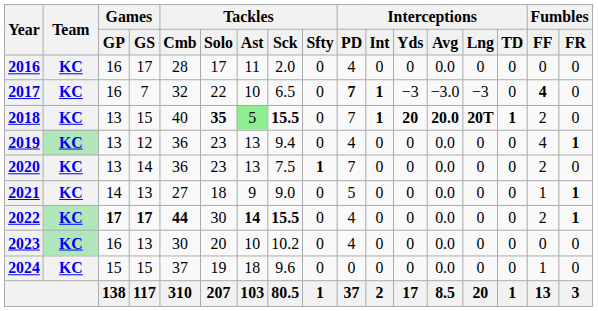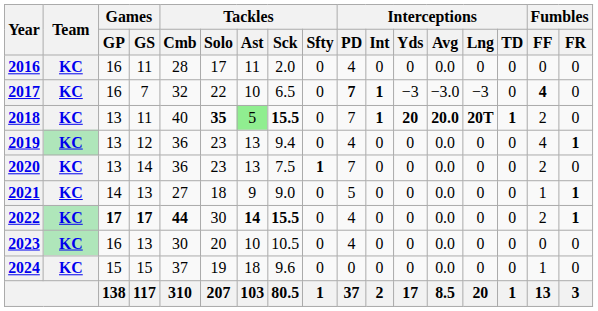 <table class="wikitable" style="text-align:center;">
 <tr>
 <th rowspan="2">Year</th>
 <th rowspan="2">Team</th>
 <th colspan="2">Games</th>
 <th colspan="5">Tackles</th>
 <th colspan="6">Interceptions</th>
 <th colspan="2">Fumbles</th>
 </tr>
 <tr>
 <th>GP</th>
 <th>GS</th>
 <th>Cmb</th>
 <th>Solo</th>
 <th>Ast</th>
 <th>Sck</th>
 <th>Sfty</th>
 <th>PD</th>
 <th>Int</th>
 <th>Yds</th>
 <th>Avg</th>
 <th>Lng</th>
 <th>TD</th>
 <th>FF</th>
 <th>FR</th>
 </tr>
 <tr>
 <th><a href='#'>2016</a></th>
 <th><a href='#'>KC</a></th>
 <td>16</td>
-<td>17</td>
+<td>11</td>
 <td>28</td>
 <td>17</td>
 <td>11</td>
 <td>2.0</td>
 <td>0</td>
 <td>4</td>
 <td>0</td>
 <td>0</td>
 <td>0.0</td>
 <td>0</td>
 <td>0</td>
 <td>0</td>
 <td>0</td>
 </tr>
 <tr>
 <th><a href='#'>2017</a></th>
 <th><a href='#'>KC</a></th>
 <td>16</td>
 <td>7</td>
 <td>32</td>
 <td>22</td>
 <td>10</td>
 <td>6.5</td>
 <td>0</td>
 <td><strong>7</strong></td>
 <td><strong>1</strong></td>
 <td>−3</td>
 <td>−3.0</td>
 <td>−3</td>
 <td>0</td>
 <td><strong>4</strong></td>
 <td>0</td>
 </tr>
 <tr>
 <th><a href='#'>2018</a></th>
 <th><a href='#'>KC</a></th>
 <td>13</td>
-<td>15</td>
+<td>11</td>
 <td>40</td>
 <td><strong>35</strong></td>
 <td style="background: lightgreen;">5</td>
 <td><strong>15.5</strong></td>
 <td>0</td>
 <td>7</td>
 <td><strong>1</strong></td>
 <td><strong>20</strong></td>
 <td><strong>20.0</strong></td>
 <td><strong>20T</strong></td>
 <td><strong>1</strong></td>
 <td>2</td>
 <td>0</td>
 </tr>
 <tr>
 <th><a href='#'>2019</a></th>
 <th style="background:#afe6ba; width:3em;"><a href='#'>KC</a></th>
 <td>13</td>
 <td>12</td>
 <td>36</td>
 <td>23</td>
 <td>13</td>
 <td>9.4</td>
 <td>0</td>
 <td>4</td>
 <td>0</td>
 <td>0</td>
 <td>0.0</td>
 <td>0</td>
 <td>0</td>
 <td>4</td>
 <td><strong>1</strong></td>
 </tr>
 <tr>
 <th><a href='#'>2020</a></th>
 <th><a href='#'>KC</a></th>
 <td>13</td>
 <td>14</td>
 <td>36</td>
 <td>23</td>
 <td>13</td>
 <td>7.5</td>
 <td><strong>1</strong></td>
 <td>7</td>
 <td>0</td>
 <td>0</td>
 <td>0.0</td>
 <td>0</td>
 <td>0</td>
 <td>2</td>
 <td>0</td>
 </tr>
 <tr>
 <th><a href='#'>2021</a></th>
 <th><a href='#'>KC</a></th>
 <td>14</td>
 <td>13</td>
 <td>27</td>
 <td>18</td>
 <td>9</td>
 <td>9.0</td>
 <td>0</td>
 <td>5</td>
 <td>0</td>
 <td>0</td>
 <td>0.0</td>
 <td>0</td>
 <td>0</td>
 <td>1</td>
 <td><strong>1</strong></td>
 </tr>
 <tr>
 <th><a href='#'>2022</a></th>
 <th style="background:#afe6ba; width:3em;"><a href='#'>KC</a></th>
 <td><strong>17</strong></td>
 <td><strong>17</strong></td>
 <td><strong>44</strong></td>
 <td>30</td>
 <td><strong>14</strong></td>
 <td><strong>15.5</strong></td>
 <td>0</td>
 <td>4</td>
 <td>0</td>
 <td>0</td>
 <td>0.0</td>
 <td>0</td>
 <td>0</td>
 <td>2</td>
 <td><strong>1</strong></td>
 </tr>
 <tr>
 <th><a href='#'>2023</a></th>
 <th style="background:#afe6ba; width:3em;"><a href='#'>KC</a></th>
 <td>16</td>
 <td>13</td>
 <td>30</td>
 <td>20</td>
 <td>10</td>
-<td>10.2</td>
+<td>10.5</td>
 <td>0</td>
 <td>4</td>
 <td>0</td>
 <td>0</td>
 <td>0.0</td>
 <td>0</td>
 <td>0</td>
 <td>0</td>
 <td>0</td>
 </tr>
 <tr>
 <th><a href='#'>2024</a></th>
 <th><a href='#'>KC</a></th>
 <td>15</td>
 <td>15</td>
 <td>37</td>
 <td>19</td>
 <td>18</td>
 <td>9.6</td>
 <td>0</td>
 <td>0</td>
 <td>0</td>
 <td>0</td>
 <td>0.0</td>
 <td>0</td>
 <td>0</td>
 <td>1</td>
 <td>0</td>
 </tr>
 <tr>
 <th colspan="2"></th>
 <th>138</th>
 <th>117</th>
 <th>310</th>
 <th>207</th>
 <th>103</th>
 <th>80.5</th>
 <th>1</th>
 <th>37</th>
 <th>2</th>
 <th>17</th>
 <th>8.5</th>
 <th>20</th>
 <th>1</th>
 <th>13</th>
 <th>3</th>
 </tr>
 </table>
